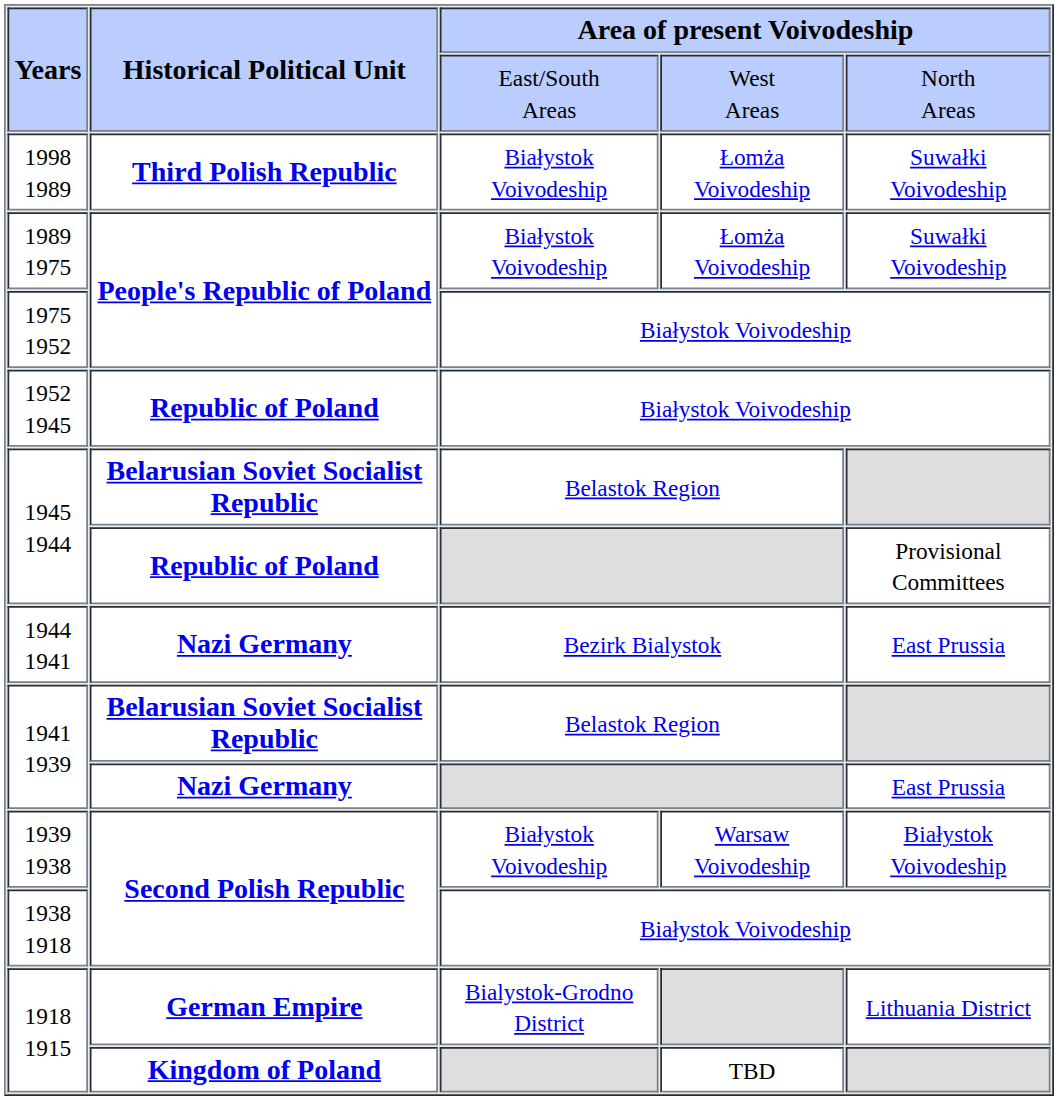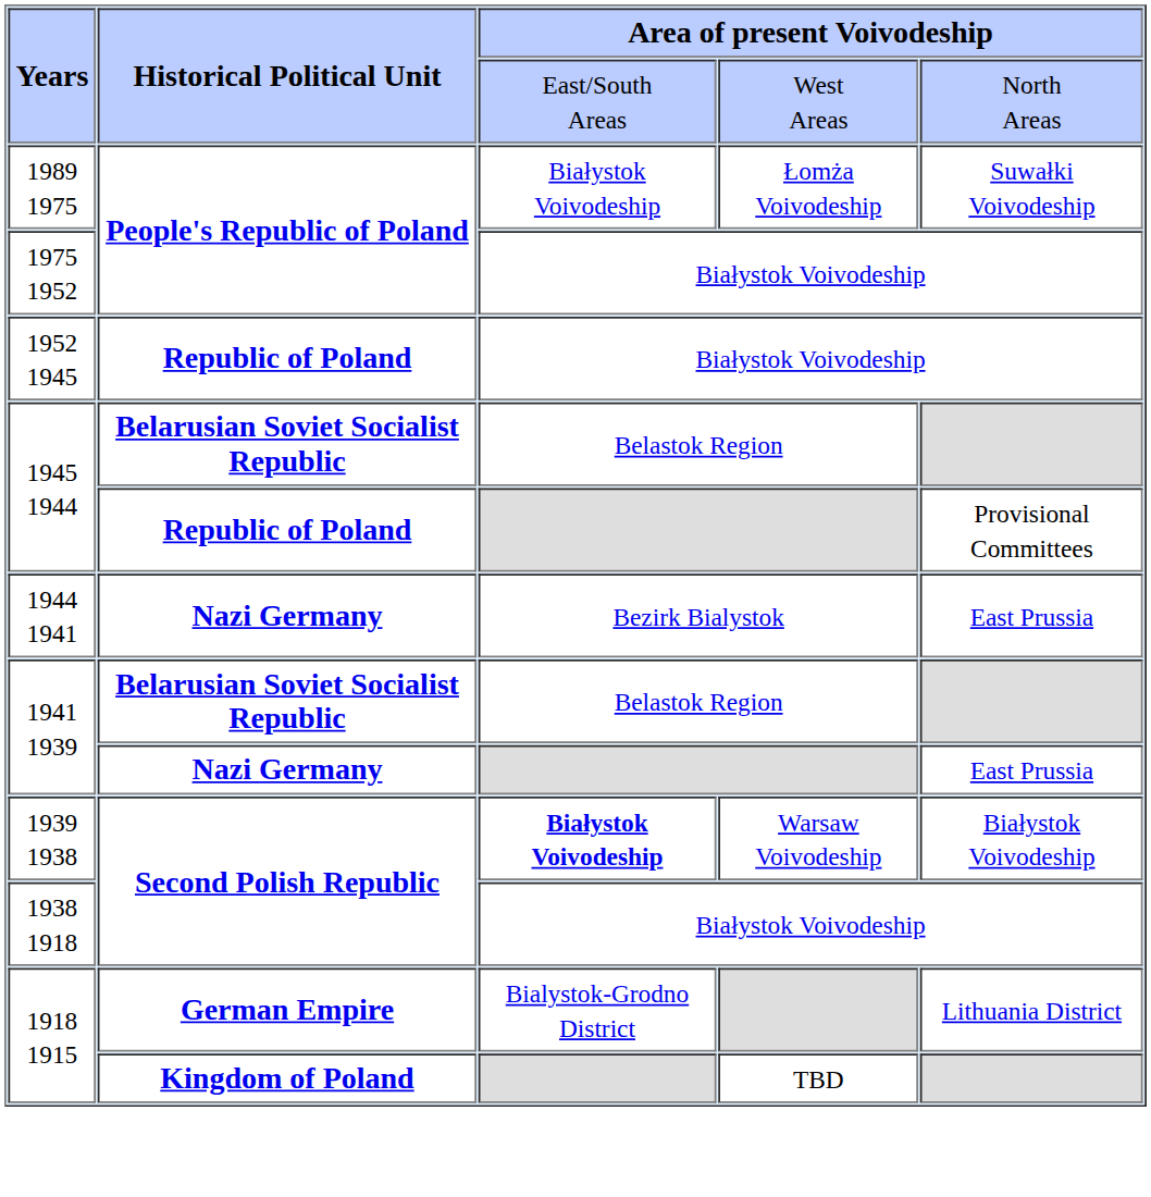 <table border="1" cellpadding="3" cellspacing="1" bgcolor=#DDEEFF width="600" style="margin: 1em auto 1em auto">
 <tr align="center" bgcolor=#BBCCFF>
 <td rowspan="2"><strong>Years</strong></td>
 <td rowspan="2"><strong>Historical Political Unit</strong></td>
 <td colspan="3"><strong>Area of present Voivodeship</strong></td>
 </tr>
 <tr align="center" bgcolor=#BBCCFF>
 <td><small>East/South<br>Areas</small></td>
 <td><small>West<br>Areas</small></td>
 <td><small>North<br>Areas</small></td>
-</tr>
-<tr bgcolor=white  align="center">
-<td><small>1998<br>1989</small></td>
-<td><strong><a href='#'>Third Polish Republic</a></strong></td>
-<td><small><a href='#'>Białystok Voivodeship</a></small></td>
-<td><small><a href='#'>Łomża Voivodeship</a></small></td>
-<td><small><a href='#'>Suwałki Voivodeship</a></small></td>
 </tr>
 <tr bgcolor=white  align="center">
 <td><small>1989<br>1975</small></td>
 <td rowspan="2"><strong><a href='#'>People's Republic of Poland</a></strong></td>
 <td><small> <a href='#'>Białystok Voivodeship</a></small></td>
 <td><small><a href='#'>Łomża Voivodeship</a></small></td>
 <td><small><a href='#'>Suwałki Voivodeship</a></small></td>
 </tr>
 <tr bgcolor=white  align="center">
 <td><small>1975<br>1952</small></td>
 <td colspan="3"><small> <a href='#'>Białystok Voivodeship</a></small></td>
 </tr>
 <tr bgcolor=white  align="center">
 <td><small>1952<br>1945</small></td>
 <td><strong><a href='#'>Republic of Poland</a></strong></td>
 <td colspan="3"><small> <a href='#'>Białystok Voivodeship</a></small></td>
 </tr>
 <tr bgcolor=white  align="center">
 <td rowspan="2"><small>1945<br>1944</small></td>
 <td><strong><a href='#'>Belarusian Soviet Socialist Republic</a></strong></td>
 <td colspan="2"><small> <a href='#'>Belastok Region</a></small></td>
 <td bgcolor=#DEDEDE><small></small></td>
 </tr>
 <tr bgcolor=white  align="center">
 <td><strong><a href='#'>Republic of Poland</a></strong></td>
 <td colspan="2" bgcolor=#DEDEDE><small></small></td>
 <td><small>Provisional Committees</small></td>
 </tr>
 <tr bgcolor=white  align="center">
 <td><small>1944<br>1941</small></td>
 <td><strong><a href='#'>Nazi Germany</a></strong></td>
 <td colspan="2"><small><a href='#'>Bezirk Bialystok</a></small></td>
 <td><small><a href='#'>East Prussia</a></small></td>
 </tr>
 <tr bgcolor=white  align="center">
 <td rowspan="2"><small>1941<br>1939</small></td>
 <td><strong><a href='#'>Belarusian Soviet Socialist Republic</a></strong></td>
 <td colspan="2"><small> <a href='#'>Belastok Region</a></small></td>
 <td bgcolor=#DEDEDE><small></small></td>
 </tr>
 <tr bgcolor=white  align="center">
 <td><strong><a href='#'>Nazi Germany</a></strong></td>
 <td colspan="2" bgcolor=#DEDEDE><small></small></td>
 <td><small><a href='#'>East Prussia</a></small></td>
 </tr>
 <tr bgcolor=white  align="center">
 <td><small>1939<br>1938</small></td>
 <td rowspan="2"><strong><a href='#'>Second Polish Republic</a></strong></td>
-<td><small><a href='#'>Białystok Voivodeship</a></small></td>
+<td><strong><small><a href='#'>Białystok Voivodeship</a></small></strong></td>
 <td><small><a href='#'>Warsaw Voivodeship</a></small></td>
 <td><small><a href='#'>Białystok Voivodeship</a></small></td>
 </tr>
 <tr bgcolor=white  align="center">
 <td><small>1938<br>1918</small></td>
 <td colspan="3"><small><a href='#'>Białystok Voivodeship</a></small></td>
 </tr>
 <tr bgcolor=white  align="center">
 <td rowspan="2"><small>1918<br>1915</small></td>
 <td><strong><a href='#'>German Empire</a></strong></td>
 <td><small><a href='#'>Bialystok-Grodno District</a></small></td>
 <td bgcolor=#DEDEDE><small></small></td>
 <td><small><a href='#'>Lithuania District</a></small></td>
 </tr>
 <tr bgcolor=white  align="center">
 <td><strong><a href='#'>Kingdom of Poland</a></strong></td>
 <td bgcolor=#DEDEDE><small></small></td>
 <td><small>TBD</small></td>
 <td bgcolor=#DEDEDE><small></small></td>
 </tr>
 </table>
